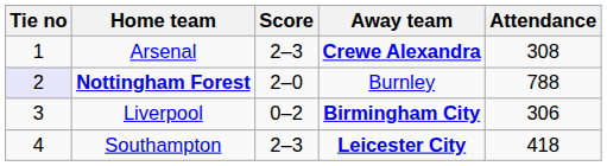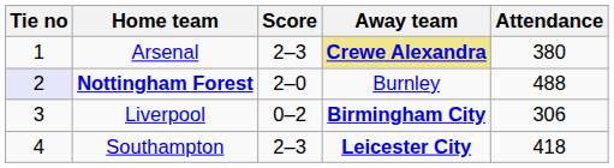 <table class="wikitable" style="text-align: center">
 <tr>
 <th>Tie no</th>
 <th>Home team</th>
 <th>Score</th>
 <th>Away team</th>
 <th>Attendance</th>
 </tr>
 <tr>
 <td>1</td>
 <td><a href='#'>Arsenal</a></td>
 <td>2–3</td>
-<td><strong><a href='#'>Crewe Alexandra</a></strong></td>
-<td>308</td>
+<td style="background: khaki;"><strong><a href='#'>Crewe Alexandra</a></strong></td>
+<td>380</td>
 </tr>
 <tr>
 <td style="background: lavender;">2</td>
 <td><strong><a href='#'>Nottingham Forest</a></strong></td>
 <td>2–0</td>
 <td><a href='#'>Burnley</a></td>
-<td>788</td>
+<td>488</td>
 </tr>
 <tr>
 <td>3</td>
 <td><a href='#'>Liverpool</a></td>
 <td>0–2</td>
 <td><strong><a href='#'>Birmingham City</a></strong></td>
 <td>306</td>
 </tr>
 <tr>
 <td>4</td>
 <td><a href='#'>Southampton</a></td>
 <td>2–3</td>
 <td><strong><a href='#'>Leicester City</a></strong></td>
 <td>418</td>
 </tr>
 </table>
